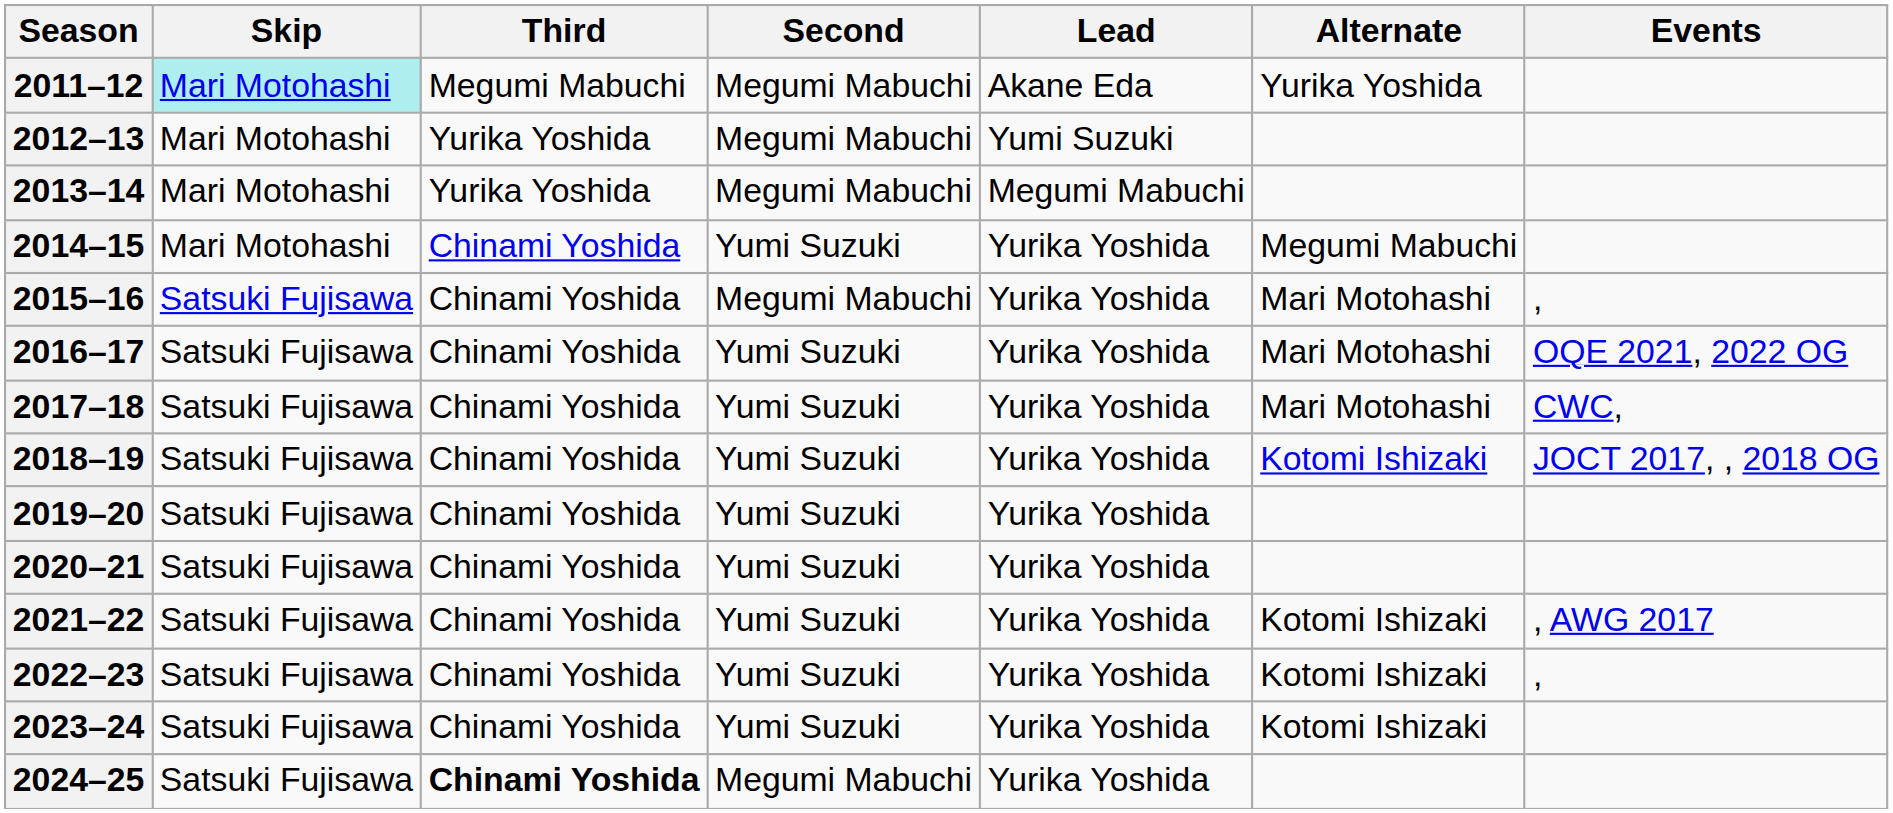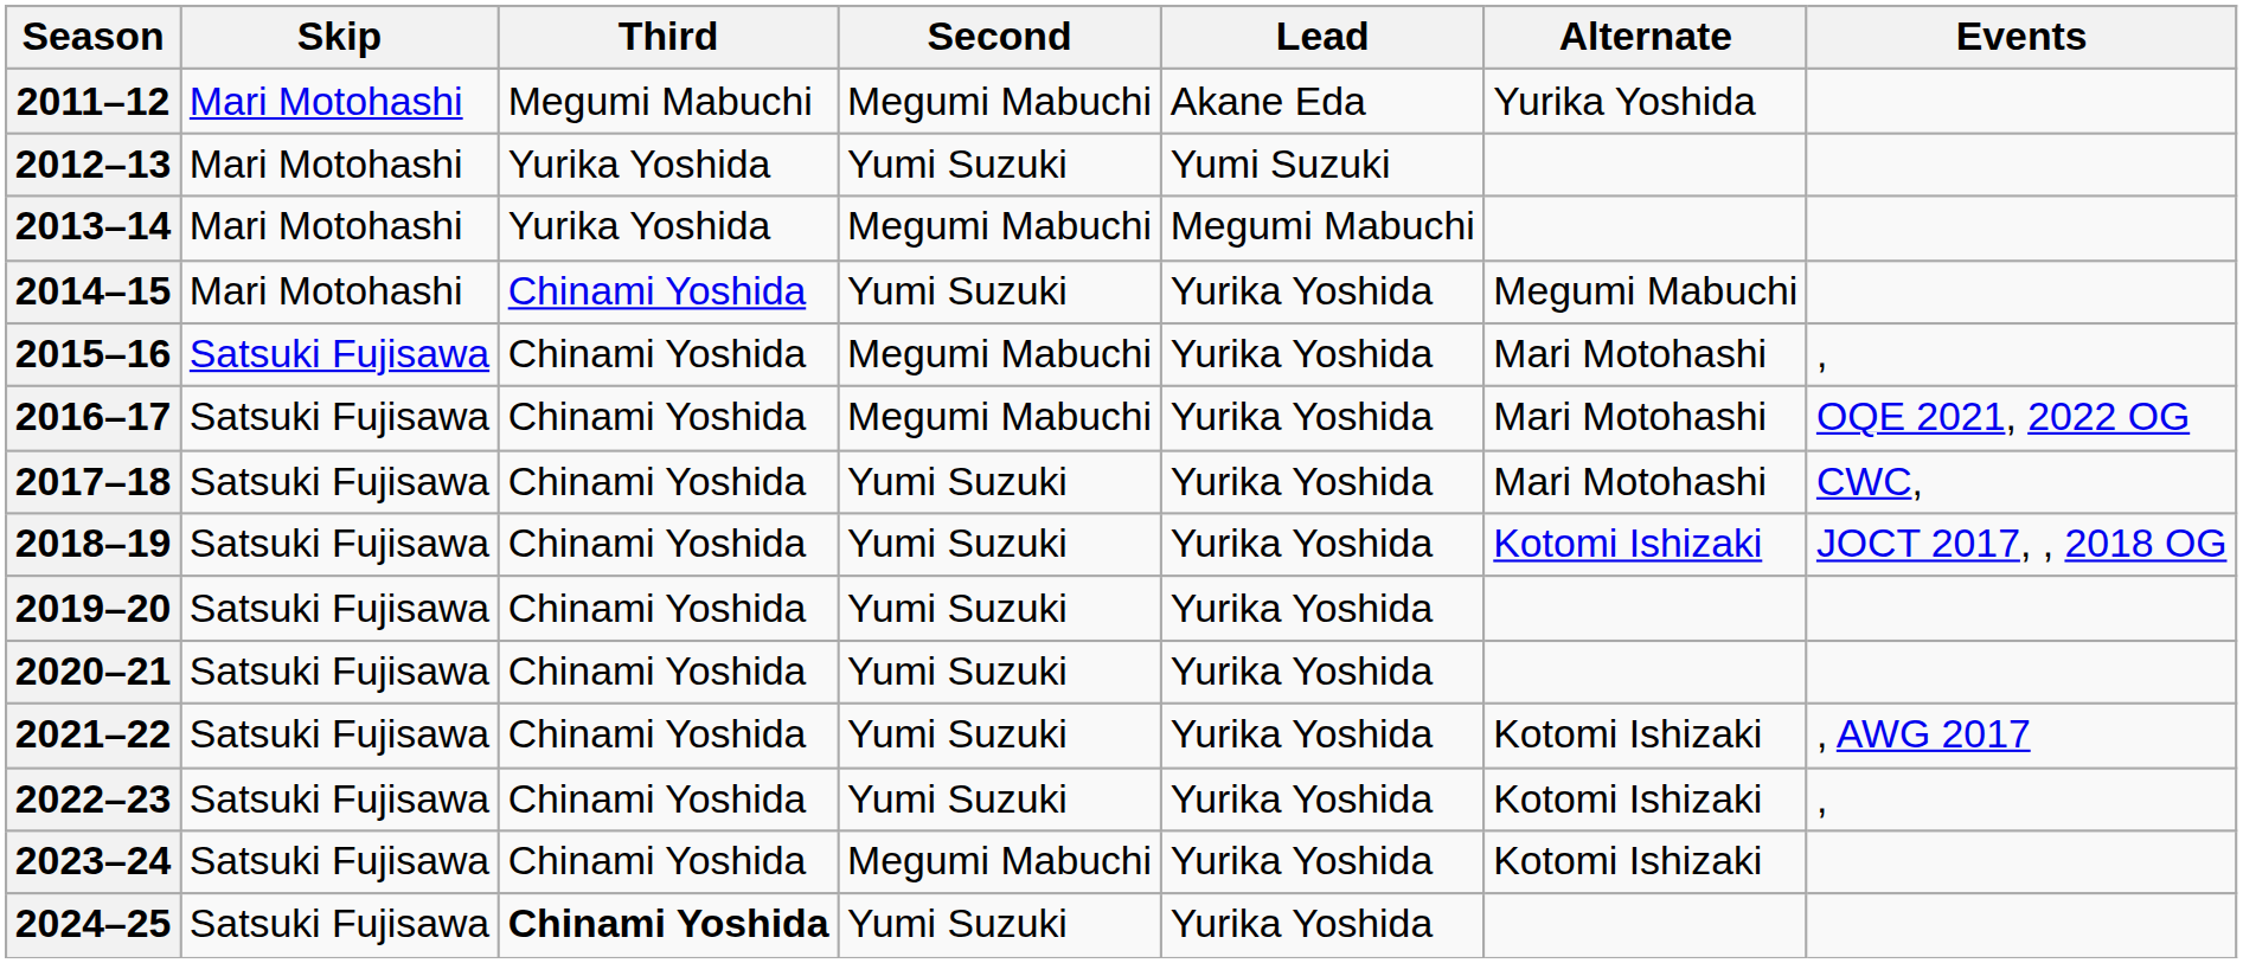 <table class="wikitable">
 <tr>
 <th scope="col">Season</th>
 <th scope="col">Skip</th>
 <th scope="col">Third</th>
 <th scope="col">Second</th>
 <th scope="col">Lead</th>
 <th scope="col">Alternate</th>
 <th scope="col">Events</th>
 </tr>
 <tr>
 <th scope="row">2011–12</th>
-<td style="background: paleturquoise;"><a href='#'>Mari Motohashi</a></td>
+<td><a href='#'>Mari Motohashi</a></td>
 <td>Megumi Mabuchi</td>
 <td>Megumi Mabuchi</td>
 <td>Akane Eda</td>
 <td>Yurika Yoshida</td>
 <td></td>
 </tr>
 <tr>
 <th scope="row">2012–13</th>
 <td>Mari Motohashi</td>
 <td>Yurika Yoshida</td>
-<td>Megumi Mabuchi</td>
+<td>Yumi Suzuki</td>
 <td>Yumi Suzuki</td>
 <td></td>
 <td></td>
 </tr>
 <tr>
 <th scope="row">2013–14</th>
 <td>Mari Motohashi</td>
 <td>Yurika Yoshida</td>
 <td>Megumi Mabuchi</td>
 <td>Megumi Mabuchi</td>
 <td></td>
 <td></td>
 </tr>
 <tr>
 <th scope="row">2014–15</th>
 <td>Mari Motohashi</td>
 <td><a href='#'>Chinami Yoshida</a></td>
 <td>Yumi Suzuki</td>
 <td>Yurika Yoshida</td>
 <td>Megumi Mabuchi</td>
 <td></td>
 </tr>
 <tr>
 <th scope="row">2015–16</th>
 <td><a href='#'>Satsuki Fujisawa</a></td>
 <td>Chinami Yoshida</td>
 <td>Megumi Mabuchi</td>
 <td>Yurika Yoshida</td>
 <td>Mari Motohashi</td>
 <td>, </td>
 </tr>
 <tr>
 <th scope="row">2016–17</th>
 <td>Satsuki Fujisawa</td>
 <td>Chinami Yoshida</td>
-<td>Yumi Suzuki</td>
+<td>Megumi Mabuchi</td>
 <td>Yurika Yoshida</td>
 <td>Mari Motohashi</td>
 <td><a href='#'>OQE 2021</a>, <a href='#'>2022 OG</a></td>
 </tr>
 <tr>
 <th scope="row">2017–18</th>
 <td>Satsuki Fujisawa</td>
 <td>Chinami Yoshida</td>
 <td>Yumi Suzuki</td>
 <td>Yurika Yoshida</td>
 <td>Mari Motohashi</td>
 <td><a href='#'>CWC</a>, </td>
 </tr>
 <tr>
 <th scope="row">2018–19</th>
 <td>Satsuki Fujisawa</td>
 <td>Chinami Yoshida</td>
 <td>Yumi Suzuki</td>
 <td>Yurika Yoshida</td>
 <td><a href='#'>Kotomi Ishizaki</a></td>
 <td><a href='#'>JOCT 2017</a>, , <a href='#'>2018 OG</a></td>
 </tr>
 <tr>
 <th scope="row">2019–20</th>
 <td>Satsuki Fujisawa</td>
 <td>Chinami Yoshida</td>
 <td>Yumi Suzuki</td>
 <td>Yurika Yoshida</td>
 <td></td>
 <td></td>
 </tr>
 <tr>
 <th scope="row">2020–21</th>
 <td>Satsuki Fujisawa</td>
 <td>Chinami Yoshida</td>
 <td>Yumi Suzuki</td>
 <td>Yurika Yoshida</td>
 <td></td>
 <td></td>
 </tr>
 <tr>
 <th scope="row">2021–22</th>
 <td>Satsuki Fujisawa</td>
 <td>Chinami Yoshida</td>
 <td>Yumi Suzuki</td>
 <td>Yurika Yoshida</td>
 <td>Kotomi Ishizaki</td>
 <td>, <a href='#'>AWG 2017</a></td>
 </tr>
 <tr>
 <th scope="row">2022–23</th>
 <td>Satsuki Fujisawa</td>
 <td>Chinami Yoshida</td>
 <td>Yumi Suzuki</td>
 <td>Yurika Yoshida</td>
 <td>Kotomi Ishizaki</td>
 <td>, </td>
 </tr>
 <tr>
 <th scope="row">2023–24</th>
 <td>Satsuki Fujisawa</td>
 <td>Chinami Yoshida</td>
-<td>Yumi Suzuki</td>
+<td>Megumi Mabuchi</td>
 <td>Yurika Yoshida</td>
 <td>Kotomi Ishizaki</td>
 <td></td>
 </tr>
 <tr>
 <th scope="row">2024–25</th>
 <td>Satsuki Fujisawa</td>
 <td><strong>Chinami Yoshida</strong></td>
-<td>Megumi Mabuchi</td>
+<td>Yumi Suzuki</td>
 <td>Yurika Yoshida</td>
 <td></td>
 <td></td>
 </tr>
 </table>
